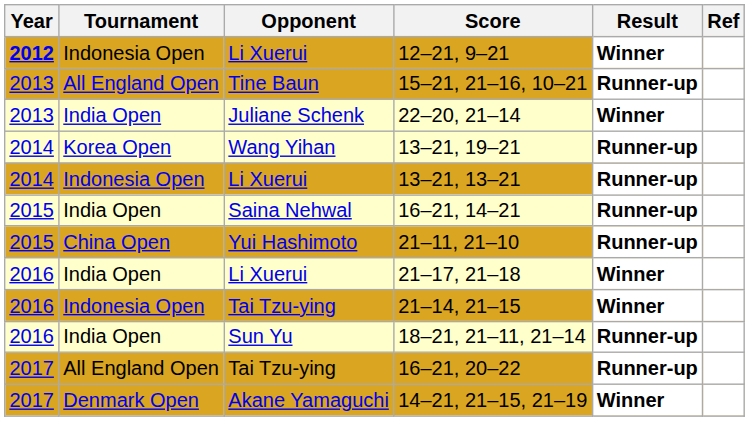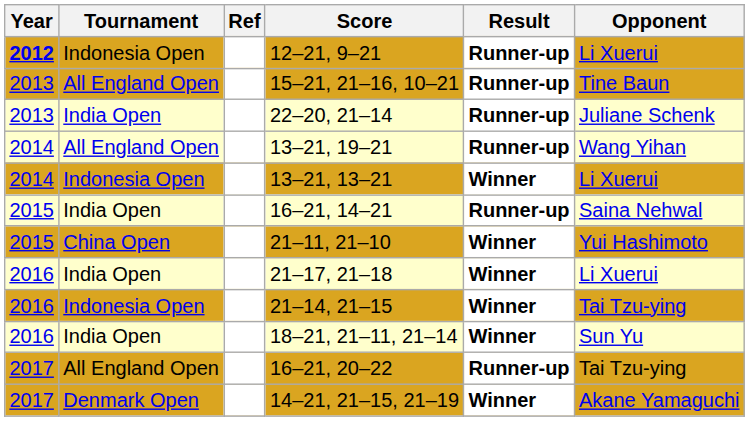 <table class="sortable wikitable" style="font-size: 90%">
 <tr>
 <th>Year</th>
 <th>Tournament</th>
-<th>Opponent</th>
+<th>Ref</th>
 <th>Score</th>
 <th>Result</th>
-<th>Ref</th>
+<th>Opponent</th>
 </tr>
 <tr style="background:#DAA520">
 <td align="center"><strong><a href='#'>2012</a></strong></td>
 <td align="left">Indonesia Open</td>
+<td style="text-align:center; background:white"></td>
+<td align="left">12–21, 9–21</td>
+<td style="text-align:left; background:white"> <strong>Runner-up</strong></td>
 <td align="left"> <a href='#'>Li Xuerui</a></td>
-<td align="left">12–21, 9–21</td>
-<td style="text-align:left; background:white"> <strong>Winner</strong></td>
-<td style="text-align:center; background:white"></td>
 </tr>
 <tr style="background:#DAA520">
 <td align="center"><a href='#'>2013</a></td>
 <td align="left"><a href='#'>All England Open</a></td>
-<td align="left"> <a href='#'>Tine Baun</a></td>
+<td style="text-align:center; background:white"></td>
 <td align="left">15–21, 21–16, 10–21</td>
 <td style="text-align:left; background:white"> <strong>Runner-up</strong></td>
-<td style="text-align:center; background:white"></td>
+<td align="left"> <a href='#'>Tine Baun</a></td>
 </tr>
 <tr style="background:#FFFFCC">
 <td align="center"><a href='#'>2013</a></td>
 <td align="left"><a href='#'>India Open</a></td>
+<td style="text-align:center; background:white"></td>
+<td align="left">22–20, 21–14</td>
+<td style="text-align:left; background:white"> <strong>Runner-up</strong></td>
 <td align="left"> <a href='#'>Juliane Schenk</a></td>
-<td align="left">22–20, 21–14</td>
-<td style="text-align:left; background:white"> <strong>Winner</strong></td>
-<td style="text-align:center; background:white"></td>
 </tr>
 <tr style="background:#FFFFCC">
 <td align="center"><a href='#'>2014</a></td>
-<td align="left"><a href='#'>Korea Open</a></td>
-<td align="left"> <a href='#'>Wang Yihan</a></td>
+<td align="left"><a href='#'>All England Open</a></td>
+<td style="text-align:center; background:white"></td>
 <td align="left">13–21, 19–21</td>
 <td style="text-align:left; background:white"> <strong>Runner-up</strong></td>
-<td style="text-align:center; background:white"></td>
+<td align="left"> <a href='#'>Wang Yihan</a></td>
 </tr>
 <tr style="background:#DAA520">
 <td align="center"><a href='#'>2014</a></td>
 <td align="left"><a href='#'>Indonesia Open</a></td>
+<td style="text-align:center; background:white"></td>
+<td align="left">13–21, 13–21</td>
+<td style="text-align:left; background:white"> <strong>Winner</strong></td>
 <td align="left"> <a href='#'>Li Xuerui</a></td>
-<td align="left">13–21, 13–21</td>
-<td style="text-align:left; background:white"> <strong>Runner-up</strong></td>
-<td style="text-align:center; background:white"></td>
 </tr>
 <tr style="background:#FFFFCC">
 <td align="center"><a href='#'>2015</a></td>
 <td align="left">India Open</td>
-<td align="left"> <a href='#'>Saina Nehwal</a></td>
+<td style="text-align:center; background:white"></td>
 <td align="left">16–21, 14–21</td>
 <td style="text-align:left; background:white"> <strong>Runner-up</strong></td>
-<td style="text-align:center; background:white"></td>
+<td align="left"> <a href='#'>Saina Nehwal</a></td>
 </tr>
 <tr style="background:#DAA520">
 <td align="center"><a href='#'>2015</a></td>
 <td align="left"><a href='#'>China Open</a></td>
+<td style="text-align:center; background:white"></td>
+<td align="left">21–11, 21–10</td>
+<td style="text-align:left; background:white"> <strong>Winner</strong></td>
 <td align="left"> <a href='#'>Yui Hashimoto</a></td>
-<td align="left">21–11, 21–10</td>
-<td style="text-align:left; background:white"> <strong>Runner-up</strong></td>
-<td style="text-align:center; background:white"></td>
 </tr>
 <tr style="background:#FFFFCC">
 <td align="center"><a href='#'>2016</a></td>
 <td align="left">India Open</td>
-<td align="left"> <a href='#'>Li Xuerui</a></td>
+<td style="text-align:center; background:white"></td>
 <td align="left">21–17, 21–18</td>
 <td style="text-align:left; background:white"> <strong>Winner</strong></td>
-<td style="text-align:center; background:white"></td>
+<td align="left"> <a href='#'>Li Xuerui</a></td>
 </tr>
 <tr style="background:#DAA520">
 <td align="center"><a href='#'>2016</a></td>
 <td align="left"><a href='#'>Indonesia Open</a></td>
-<td align="left"> <a href='#'>Tai Tzu-ying</a></td>
+<td style="text-align:center; background:white"></td>
 <td align="left">21–14, 21–15</td>
 <td style="text-align:left; background:white"> <strong>Winner</strong></td>
-<td style="text-align:center; background:white"></td>
+<td align="left"> <a href='#'>Tai Tzu-ying</a></td>
 </tr>
 <tr style="background:#FFFFCC">
 <td align="center"><a href='#'>2016</a></td>
 <td align="left">India Open</td>
+<td style="text-align:center; background:white"></td>
+<td align="left">18–21, 21–11, 21–14</td>
+<td style="text-align:left; background:white"> <strong>Winner</strong></td>
 <td align="left"> <a href='#'>Sun Yu</a></td>
-<td align="left">18–21, 21–11, 21–14</td>
-<td style="text-align:left; background:white"> <strong>Runner-up</strong></td>
-<td style="text-align:center; background:white"></td>
 </tr>
 <tr style="background:#DAA520">
 <td align="center"><a href='#'>2017</a></td>
 <td align="left">All England Open</td>
-<td align="left"> Tai Tzu-ying</td>
+<td style="text-align:center; background:white"></td>
 <td align="left">16–21, 20–22</td>
 <td style="text-align:left; background:white"> <strong>Runner-up</strong></td>
-<td style="text-align:center; background:white"></td>
+<td align="left"> Tai Tzu-ying</td>
 </tr>
 <tr style="background:#DAA520">
 <td align="center"><a href='#'>2017</a></td>
 <td align="left"><a href='#'>Denmark Open</a></td>
-<td align="left"> <a href='#'>Akane Yamaguchi</a></td>
+<td style="text-align:center; background:white"></td>
 <td align="left">14–21, 21–15, 21–19</td>
 <td style="text-align:left; background:white"> <strong>Winner</strong></td>
-<td style="text-align:center; background:white"></td>
+<td align="left"> <a href='#'>Akane Yamaguchi</a></td>
 </tr>
 </table>
